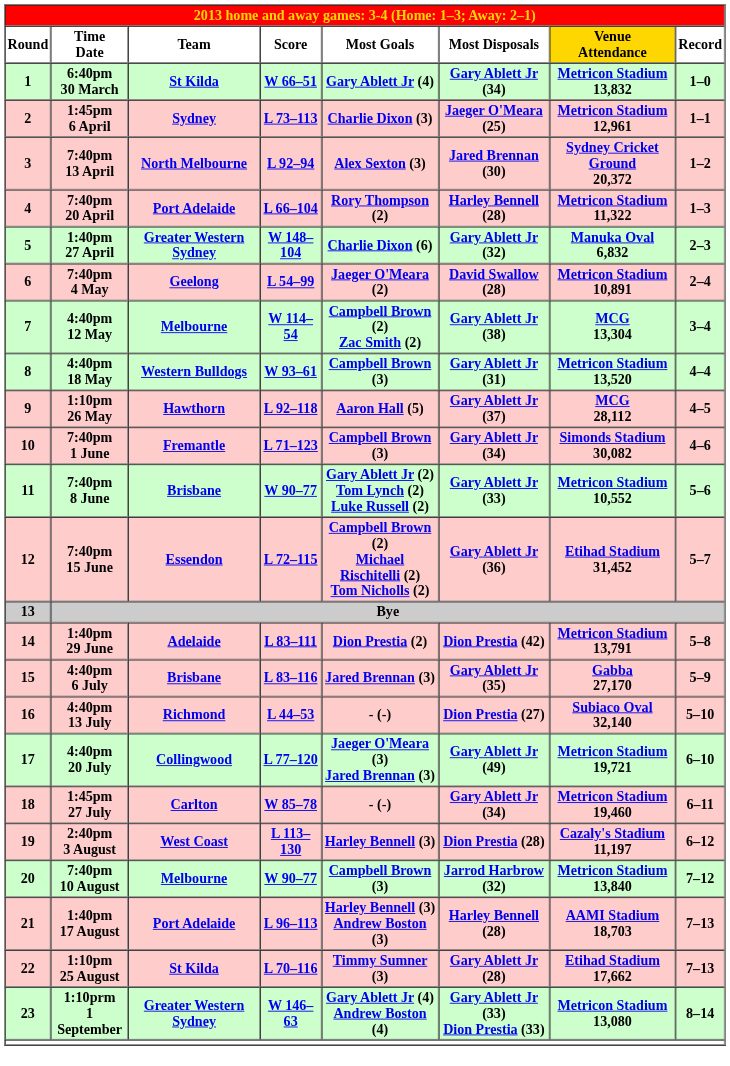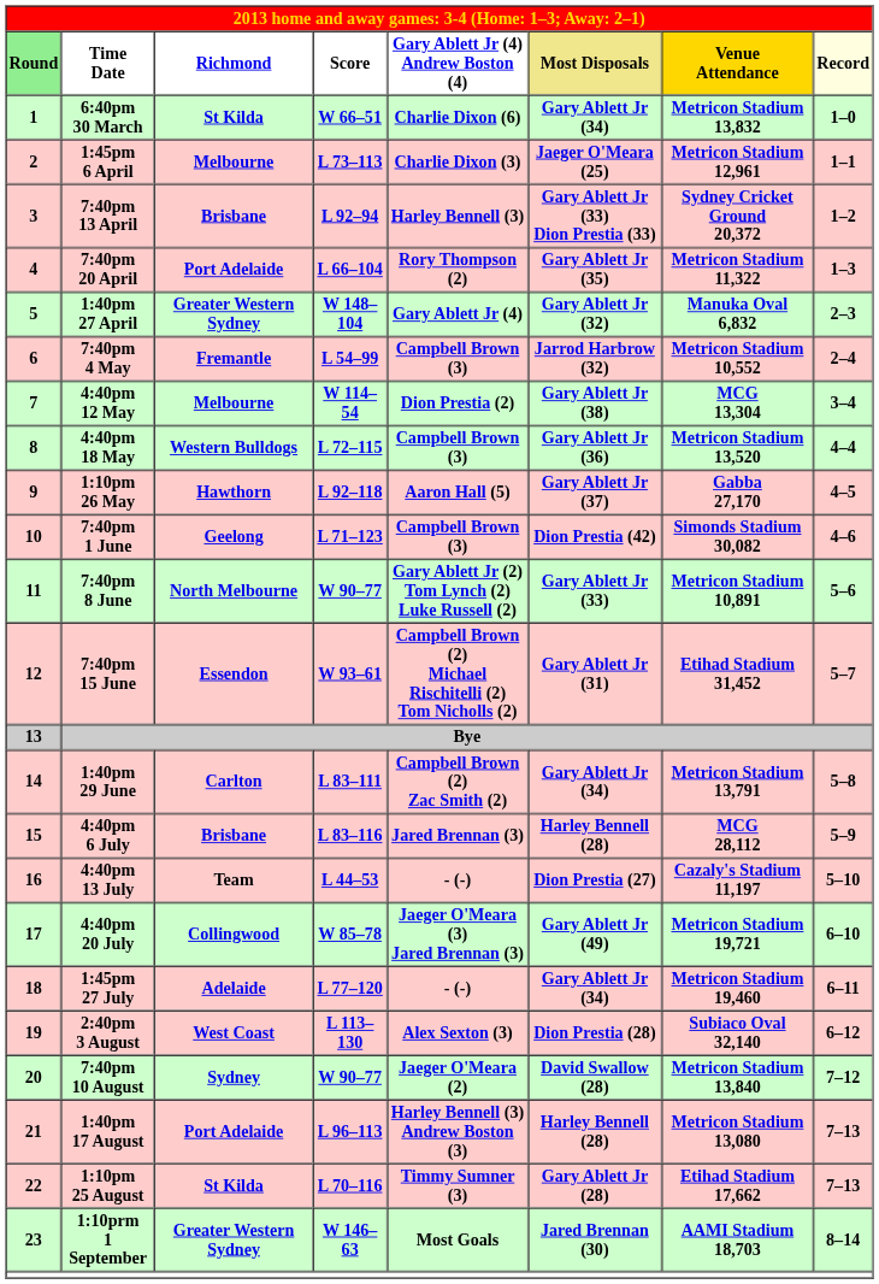 <table border="1" cellpadding="2" cellspacing="0" style="width: 820px;" class="collapsible">
 <tr style="text-align:center; background:red; color:gold; font-weight:bold">
 <th colspan="8">2013 home and away games: 3-4 (Home: 1–3; Away: 2–1)</th>
 </tr>
 <tr style="text-align:center; font-weight:bold;">
-<td>Round</td>
+<td style="background: lightgreen;">Round</td>
 <td>Time<br>Date</td>
-<td>Team</td>
+<td><a href='#'>Richmond</a></td>
 <td>Score</td>
-<td>Most Goals</td>
-<td>Most Disposals</td>
+<td><a href='#'>Gary Ablett Jr</a> (4) <br> <a href='#'>Andrew Boston</a> (4)</td>
+<td style="background: khaki;">Most Disposals</td>
 <td style="background: gold;">Venue<br>Attendance</td>
-<td>Record</td>
+<td style="background: lightyellow;">Record</td>
 </tr>
 <tr style="background:#cfc; text-align:center; font-weight: bold">
 <td>1</td>
 <td>6:40pm<br>30 March</td>
 <td><a href='#'>St Kilda</a></td>
 <td><a href='#'>W 66–51</a></td>
-<td><a href='#'>Gary Ablett Jr</a> (4)</td>
+<td><a href='#'>Charlie Dixon</a> (6)</td>
 <td><a href='#'>Gary Ablett Jr</a> (34)</td>
 <td><a href='#'>Metricon Stadium</a><br>13,832</td>
 <td>1–0</td>
 </tr>
 <tr style="background:#fcc; text-align:center; font-weight: bold">
 <td>2</td>
 <td>1:45pm<br>6 April</td>
-<td><a href='#'>Sydney</a></td>
+<td><a href='#'>Melbourne</a></td>
 <td><a href='#'>L 73–113</a></td>
 <td><a href='#'>Charlie Dixon</a> (3)</td>
 <td><a href='#'>Jaeger O'Meara</a> (25)</td>
 <td><a href='#'>Metricon Stadium</a><br>12,961</td>
 <td>1–1</td>
 </tr>
 <tr style="background:#fcc; text-align:center; font-weight: bold">
 <td>3</td>
 <td>7:40pm<br>13 April</td>
-<td><a href='#'>North Melbourne</a></td>
+<td><a href='#'>Brisbane</a></td>
 <td><a href='#'>L 92–94</a></td>
-<td><a href='#'>Alex Sexton</a> (3)</td>
-<td><a href='#'>Jared Brennan</a> (30)</td>
+<td><a href='#'>Harley Bennell</a> (3)</td>
+<td><a href='#'>Gary Ablett Jr</a> (33)<br> <a href='#'>Dion Prestia</a> (33)</td>
 <td><a href='#'>Sydney Cricket Ground</a><br>20,372</td>
 <td>1–2</td>
 </tr>
 <tr style="background:#fcc; text-align:center; font-weight: bold">
 <td>4</td>
 <td>7:40pm<br>20 April</td>
 <td><a href='#'>Port Adelaide</a></td>
 <td><a href='#'>L 66–104</a></td>
 <td><a href='#'>Rory Thompson</a> (2)</td>
-<td><a href='#'>Harley Bennell</a> (28)</td>
+<td><a href='#'>Gary Ablett Jr</a> (35)</td>
 <td><a href='#'>Metricon Stadium</a><br>11,322</td>
 <td>1–3</td>
 </tr>
 <tr style="background:#cfc; text-align:center; font-weight: bold">
 <td>5</td>
 <td>1:40pm<br>27 April</td>
 <td><a href='#'>Greater Western Sydney</a></td>
 <td><a href='#'>W 148–104</a></td>
-<td><a href='#'>Charlie Dixon</a> (6)</td>
+<td><a href='#'>Gary Ablett Jr</a> (4)</td>
 <td><a href='#'>Gary Ablett Jr</a> (32)</td>
 <td><a href='#'>Manuka Oval</a><br>6,832</td>
 <td>2–3</td>
 </tr>
 <tr style="background:#fcc; text-align:center; font-weight: bold">
 <td>6</td>
 <td>7:40pm<br>4 May</td>
-<td><a href='#'>Geelong</a></td>
+<td><a href='#'>Fremantle</a></td>
 <td><a href='#'>L 54–99</a></td>
-<td><a href='#'>Jaeger O'Meara</a> (2)</td>
-<td><a href='#'>David Swallow</a> (28)</td>
-<td><a href='#'>Metricon Stadium</a><br>10,891</td>
+<td><a href='#'>Campbell Brown</a> (3)</td>
+<td><a href='#'>Jarrod Harbrow</a> (32)</td>
+<td><a href='#'>Metricon Stadium</a><br>10,552</td>
 <td>2–4</td>
 </tr>
 <tr style="background:#cfc; text-align:center; font-weight: bold">
 <td>7</td>
 <td>4:40pm<br>12 May</td>
 <td><a href='#'>Melbourne</a></td>
 <td><a href='#'>W 114–54</a></td>
-<td><a href='#'>Campbell Brown</a> (2)<br><a href='#'>Zac Smith</a> (2)</td>
+<td><a href='#'>Dion Prestia</a> (2)</td>
 <td><a href='#'>Gary Ablett Jr</a> (38)</td>
 <td><a href='#'>MCG</a><br>13,304</td>
 <td>3–4</td>
 </tr>
 <tr style="background:#cfc; text-align:center; font-weight: bold">
 <td>8</td>
 <td>4:40pm<br>18 May</td>
 <td><a href='#'>Western Bulldogs</a></td>
-<td><a href='#'>W 93–61</a></td>
+<td><a href='#'>L 72–115</a></td>
 <td><a href='#'>Campbell Brown</a> (3)</td>
-<td><a href='#'>Gary Ablett Jr</a> (31)</td>
+<td><a href='#'>Gary Ablett Jr</a> (36)</td>
 <td><a href='#'>Metricon Stadium</a><br>13,520</td>
 <td>4–4</td>
 </tr>
 <tr style="background:#fcc; text-align:center; font-weight: bold">
 <td>9</td>
 <td>1:10pm<br>26 May</td>
 <td><a href='#'>Hawthorn</a></td>
 <td><a href='#'>L 92–118</a></td>
 <td><a href='#'>Aaron Hall</a> (5)</td>
 <td><a href='#'>Gary Ablett Jr</a> (37)</td>
-<td><a href='#'>MCG</a><br>28,112</td>
+<td><a href='#'>Gabba</a><br>27,170</td>
 <td>4–5</td>
 </tr>
 <tr style="background:#fcc; text-align:center; font-weight: bold">
 <td>10</td>
 <td>7:40pm<br>1 June</td>
-<td><a href='#'>Fremantle</a></td>
+<td><a href='#'>Geelong</a></td>
 <td><a href='#'>L 71–123</a></td>
 <td><a href='#'>Campbell Brown</a> (3)</td>
-<td><a href='#'>Gary Ablett Jr</a> (34)</td>
+<td><a href='#'>Dion Prestia</a> (42)</td>
 <td><a href='#'>Simonds Stadium</a><br>30,082</td>
 <td>4–6</td>
 </tr>
 <tr style="background:#cfc; text-align:center; font-weight:bold;">
 <td>11</td>
 <td>7:40pm<br>8 June</td>
-<td><a href='#'>Brisbane</a></td>
+<td><a href='#'>North Melbourne</a></td>
 <td><a href='#'>W 90–77</a></td>
 <td><a href='#'>Gary Ablett Jr</a> (2) <br> <a href='#'>Tom Lynch</a> (2) <br> <a href='#'>Luke Russell</a> (2)</td>
 <td><a href='#'>Gary Ablett Jr</a> (33)</td>
-<td><a href='#'>Metricon Stadium</a><br>10,552</td>
+<td><a href='#'>Metricon Stadium</a><br>10,891</td>
 <td>5–6</td>
 </tr>
 <tr style="background:#fcc; text-align:center; font-weight:bold;">
 <td>12</td>
 <td>7:40pm<br>15 June</td>
 <td><a href='#'>Essendon</a></td>
-<td><a href='#'>L 72–115</a></td>
+<td><a href='#'>W 93–61</a></td>
 <td><a href='#'>Campbell Brown</a> (2) <br> <a href='#'>Michael Rischitelli</a> (2) <br> <a href='#'>Tom Nicholls</a> (2)</td>
-<td><a href='#'>Gary Ablett Jr</a> (36)</td>
+<td><a href='#'>Gary Ablett Jr</a> (31)</td>
 <td><a href='#'>Etihad Stadium</a><br>31,452</td>
 <td>5–7</td>
 </tr>
 <tr style="background:#ccc; text-align:center; font-weight:bold;">
 <td>13</td>
 <td colspan="7">Bye</td>
 </tr>
 <tr style="background:#fcc; text-align:center; font-weight:bold;">
 <td>14</td>
 <td>1:40pm<br>29 June</td>
-<td><a href='#'>Adelaide</a></td>
+<td><a href='#'>Carlton</a></td>
 <td><a href='#'>L 83–111</a></td>
-<td><a href='#'>Dion Prestia</a> (2)</td>
-<td><a href='#'>Dion Prestia</a> (42)</td>
+<td><a href='#'>Campbell Brown</a> (2)<br><a href='#'>Zac Smith</a> (2)</td>
+<td><a href='#'>Gary Ablett Jr</a> (34)</td>
 <td><a href='#'>Metricon Stadium</a><br>13,791</td>
 <td>5–8</td>
 </tr>
 <tr style="background:#fcc; text-align:center; font-weight:bold;">
 <td>15</td>
 <td>4:40pm<br>6 July</td>
 <td><a href='#'>Brisbane</a></td>
 <td><a href='#'>L 83–116</a></td>
 <td><a href='#'>Jared Brennan</a> (3)</td>
-<td><a href='#'>Gary Ablett Jr</a> (35)</td>
-<td><a href='#'>Gabba</a><br>27,170</td>
+<td><a href='#'>Harley Bennell</a> (28)</td>
+<td><a href='#'>MCG</a><br>28,112</td>
 <td>5–9</td>
 </tr>
 <tr style="background:#fcc; text-align:center; font-weight:bold;">
 <td>16</td>
 <td>4:40pm<br>13 July</td>
-<td><a href='#'>Richmond</a></td>
+<td>Team</td>
 <td><a href='#'>L 44–53</a></td>
 <td>- (-)</td>
 <td><a href='#'>Dion Prestia</a> (27)</td>
-<td><a href='#'>Subiaco Oval</a><br>32,140</td>
+<td><a href='#'>Cazaly's Stadium</a><br>11,197</td>
 <td>5–10</td>
 </tr>
 <tr style="background:#cfc; text-align:center; font-weight:bold;">
 <td>17</td>
 <td>4:40pm<br>20 July</td>
 <td><a href='#'>Collingwood</a></td>
-<td><a href='#'>L 77–120</a></td>
+<td><a href='#'>W 85–78</a></td>
 <td><a href='#'>Jaeger O'Meara</a> (3)<br> <a href='#'>Jared Brennan</a> (3)</td>
 <td><a href='#'>Gary Ablett Jr</a> (49)</td>
 <td><a href='#'>Metricon Stadium</a><br>19,721</td>
 <td>6–10</td>
 </tr>
 <tr style="background:#fcc; text-align:center; font-weight:bold;">
 <td>18</td>
 <td>1:45pm<br>27 July</td>
-<td><a href='#'>Carlton</a></td>
-<td><a href='#'>W 85–78</a></td>
+<td><a href='#'>Adelaide</a></td>
+<td><a href='#'>L 77–120</a></td>
 <td>- (-)</td>
 <td><a href='#'>Gary Ablett Jr</a> (34)</td>
 <td><a href='#'>Metricon Stadium</a><br>19,460</td>
 <td>6–11</td>
 </tr>
 <tr style="background:#fcc; text-align:center; font-weight:bold;">
 <td>19</td>
 <td>2:40pm<br>3 August</td>
 <td><a href='#'>West Coast</a></td>
 <td><a href='#'>L 113–130</a></td>
-<td><a href='#'>Harley Bennell</a> (3)</td>
+<td><a href='#'>Alex Sexton</a> (3)</td>
 <td><a href='#'>Dion Prestia</a> (28)</td>
-<td><a href='#'>Cazaly's Stadium</a><br>11,197</td>
+<td><a href='#'>Subiaco Oval</a><br>32,140</td>
 <td>6–12</td>
 </tr>
 <tr style="background:#cfc; text-align:center; font-weight:bold;">
 <td>20</td>
 <td>7:40pm<br>10 August</td>
-<td><a href='#'>Melbourne</a></td>
+<td><a href='#'>Sydney</a></td>
 <td><a href='#'>W 90–77</a></td>
-<td><a href='#'>Campbell Brown</a> (3)</td>
-<td><a href='#'>Jarrod Harbrow</a> (32)</td>
+<td><a href='#'>Jaeger O'Meara</a> (2)</td>
+<td><a href='#'>David Swallow</a> (28)</td>
 <td><a href='#'>Metricon Stadium</a><br>13,840</td>
 <td>7–12</td>
 </tr>
 <tr style="background:#fcc; text-align:center; font-weight:bold;">
 <td>21</td>
 <td>1:40pm<br>17 August</td>
 <td><a href='#'>Port Adelaide</a></td>
 <td><a href='#'>L 96–113</a></td>
 <td><a href='#'>Harley Bennell</a> (3) <br> <a href='#'>Andrew Boston</a> (3)</td>
 <td><a href='#'>Harley Bennell</a> (28)</td>
-<td><a href='#'>AAMI Stadium</a><br>18,703</td>
+<td><a href='#'>Metricon Stadium</a><br>13,080</td>
 <td>7–13</td>
 </tr>
 <tr style="background:#fcc; text-align:center; font-weight:bold;">
 <td>22</td>
 <td>1:10pm<br>25 August</td>
 <td><a href='#'>St Kilda</a></td>
 <td><a href='#'>L 70–116</a></td>
 <td><a href='#'>Timmy Sumner</a> (3)</td>
 <td><a href='#'>Gary Ablett Jr</a> (28)</td>
 <td><a href='#'>Etihad Stadium</a><br>17,662</td>
 <td>7–13</td>
 </tr>
 <tr style="background:#cfc; text-align:center; font-weight:bold;">
 <td>23</td>
 <td>1:10prm<br>1 September</td>
 <td><a href='#'>Greater Western Sydney</a></td>
 <td><a href='#'>W 146–63</a></td>
-<td><a href='#'>Gary Ablett Jr</a> (4) <br> <a href='#'>Andrew Boston</a> (4)</td>
-<td><a href='#'>Gary Ablett Jr</a> (33)<br> <a href='#'>Dion Prestia</a> (33)</td>
-<td><a href='#'>Metricon Stadium</a><br>13,080</td>
+<td>Most Goals</td>
+<td><a href='#'>Jared Brennan</a> (30)</td>
+<td><a href='#'>AAMI Stadium</a><br>18,703</td>
 <td>8–14</td>
 </tr>
 <tr style="text-align:center;">
 <td colspan=8> </td>
 </tr>
 </table>
